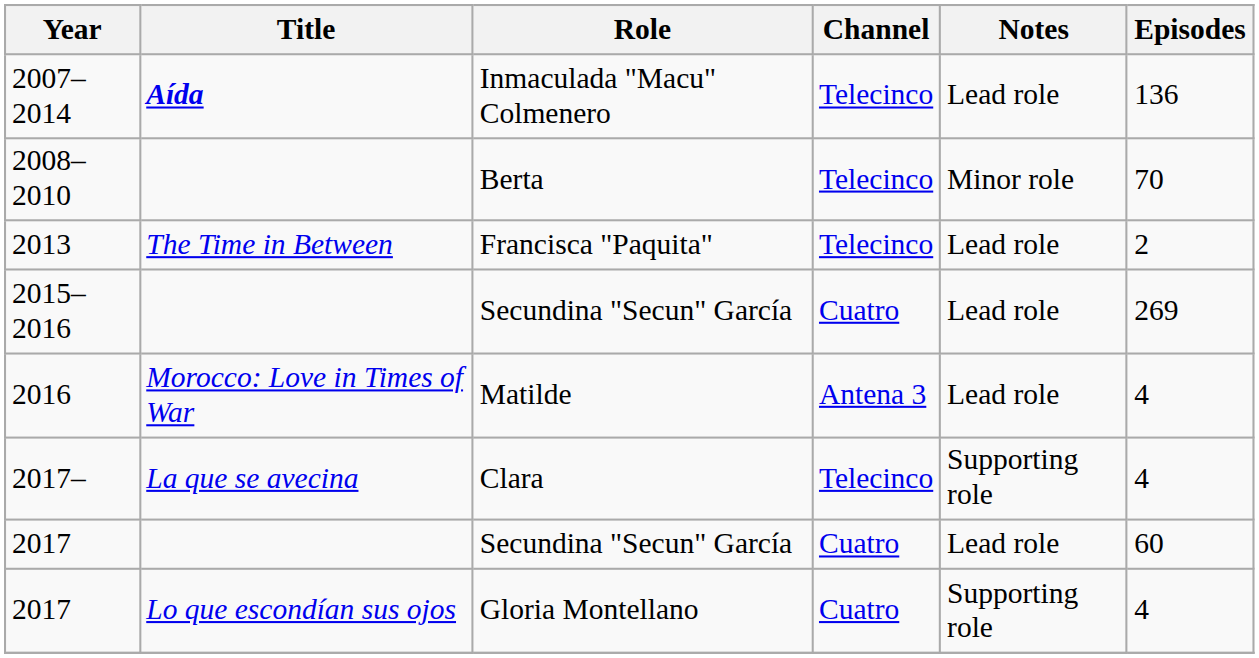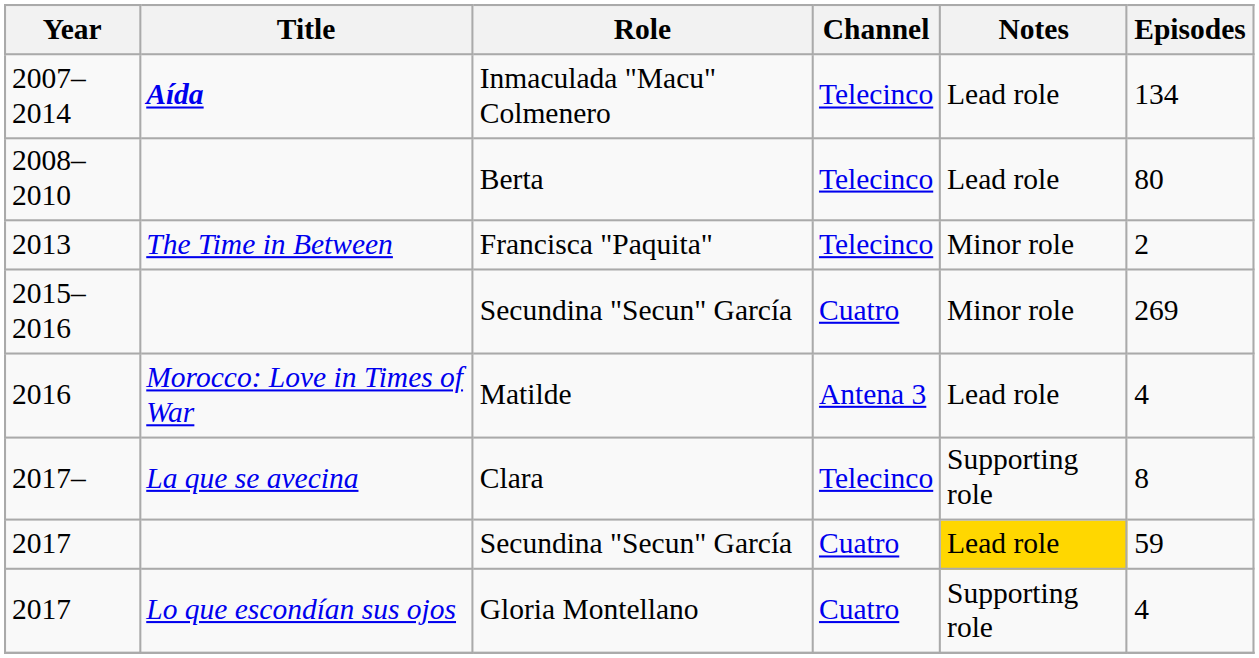 <table class="wikitable" style="font-size: 90%;">
 <tr>
 <th>Year</th>
 <th>Title</th>
 <th>Role</th>
 <th>Channel</th>
 <th>Notes</th>
 <th>Episodes</th>
 </tr>
 <tr>
 <td>2007–2014</td>
 <td><strong><em><a href='#'>Aída</a></em></strong></td>
 <td>Inmaculada "Macu" Colmenero</td>
 <td><a href='#'>Telecinco</a></td>
 <td>Lead role</td>
-<td>136</td>
+<td>134</td>
 </tr>
 <tr>
 <td>2008–2010</td>
 <td><em></em></td>
 <td>Berta</td>
 <td><a href='#'>Telecinco</a></td>
-<td>Minor role</td>
-<td>70</td>
+<td>Lead role</td>
+<td>80</td>
 </tr>
 <tr>
 <td>2013</td>
 <td><em><a href='#'>The Time in Between</a></em></td>
 <td>Francisca "Paquita"</td>
 <td><a href='#'>Telecinco</a></td>
-<td>Lead role</td>
+<td>Minor role</td>
 <td>2</td>
 </tr>
 <tr>
 <td>2015–2016</td>
 <td><em></em></td>
 <td>Secundina "Secun" García</td>
 <td><a href='#'>Cuatro</a></td>
-<td>Lead role</td>
+<td>Minor role</td>
 <td>269</td>
 </tr>
 <tr>
 <td>2016</td>
 <td><em><a href='#'>Morocco: Love in Times of War</a></em></td>
 <td>Matilde</td>
 <td><a href='#'>Antena 3</a></td>
 <td>Lead role</td>
 <td>4</td>
 </tr>
 <tr>
 <td>2017–</td>
 <td><em><a href='#'>La que se avecina</a></em></td>
 <td>Clara</td>
 <td><a href='#'>Telecinco</a></td>
 <td>Supporting role</td>
-<td>4</td>
+<td>8</td>
 </tr>
 <tr>
 <td>2017</td>
 <td><em></em></td>
 <td>Secundina "Secun" García</td>
 <td><a href='#'>Cuatro</a></td>
-<td>Lead role</td>
-<td>60</td>
+<td style="background: gold;">Lead role</td>
+<td>59</td>
 </tr>
 <tr>
 <td>2017</td>
 <td><em><a href='#'>Lo que escondían sus ojos</a></em></td>
 <td>Gloria Montellano</td>
 <td><a href='#'>Cuatro</a></td>
 <td>Supporting role</td>
 <td>4</td>
 </tr>
 <tr>
 </tr>
 </table>
